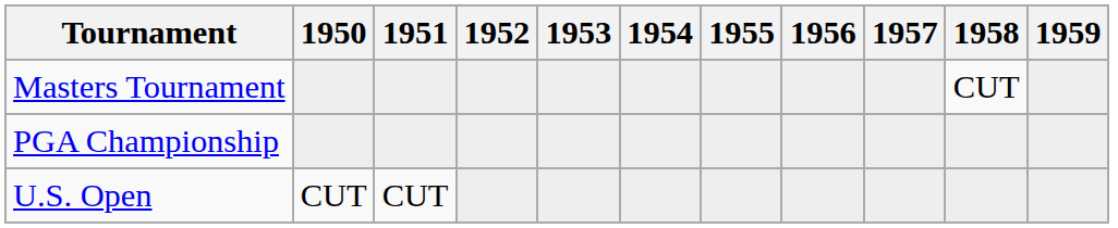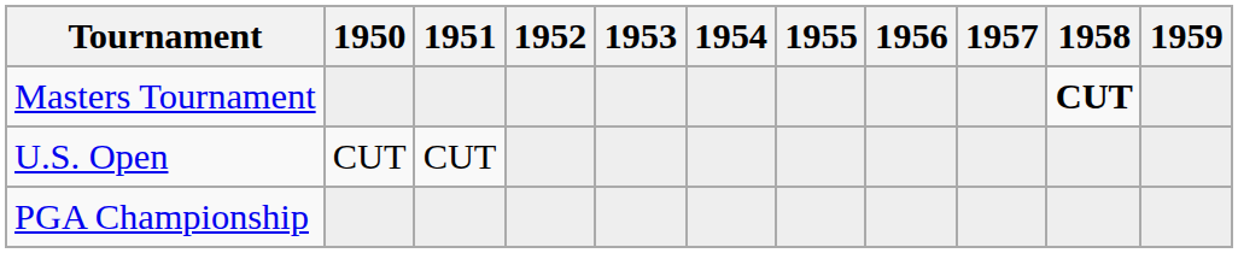 <table class="wikitable" style="font-size:95%;text-align:center;">
 <tr>
 <th>Tournament</th>
 <th>1950</th>
 <th>1951</th>
 <th>1952</th>
 <th>1953</th>
 <th>1954</th>
 <th>1955</th>
 <th>1956</th>
 <th>1957</th>
 <th>1958</th>
 <th>1959</th>
 </tr>
 <tr>
 <td align=left><a href='#'>Masters Tournament</a></td>
 <td style="background:#eeeeee;"></td>
 <td style="background:#eeeeee;"></td>
 <td style="background:#eeeeee;"></td>
 <td style="background:#eeeeee;"></td>
 <td style="background:#eeeeee;"></td>
 <td style="background:#eeeeee;"></td>
 <td style="background:#eeeeee;"></td>
 <td style="background:#eeeeee;"></td>
+<td><strong>CUT</strong></td>
+<td style="background:#eeeeee;"></td>
+</tr>
+<tr>
+<td align=left><a href='#'>U.S. Open</a></td>
 <td>CUT</td>
+<td>CUT</td>
+<td style="background:#eeeeee;"></td>
+<td style="background:#eeeeee;"></td>
+<td style="background:#eeeeee;"></td>
+<td style="background:#eeeeee;"></td>
+<td style="background:#eeeeee;"></td>
+<td style="background:#eeeeee;"></td>
+<td style="background:#eeeeee;"></td>
 <td style="background:#eeeeee;"></td>
 </tr>
 <tr>
 <td align=left><a href='#'>PGA Championship</a></td>
 <td style="background:#eeeeee;"></td>
 <td style="background:#eeeeee;"></td>
 <td style="background:#eeeeee;"></td>
 <td style="background:#eeeeee;"></td>
 <td style="background:#eeeeee;"></td>
 <td style="background:#eeeeee;"></td>
 <td style="background:#eeeeee;"></td>
 <td style="background:#eeeeee;"></td>
 <td style="background:#eeeeee;"></td>
 <td style="background:#eeeeee;"></td>
 </tr>
-<tr>
-<td align=left><a href='#'>U.S. Open</a></td>
-<td>CUT</td>
-<td>CUT</td>
-<td style="background:#eeeeee;"></td>
-<td style="background:#eeeeee;"></td>
-<td style="background:#eeeeee;"></td>
-<td style="background:#eeeeee;"></td>
-<td style="background:#eeeeee;"></td>
-<td style="background:#eeeeee;"></td>
-<td style="background:#eeeeee;"></td>
-<td style="background:#eeeeee;"></td>
-</tr>
 </table>
